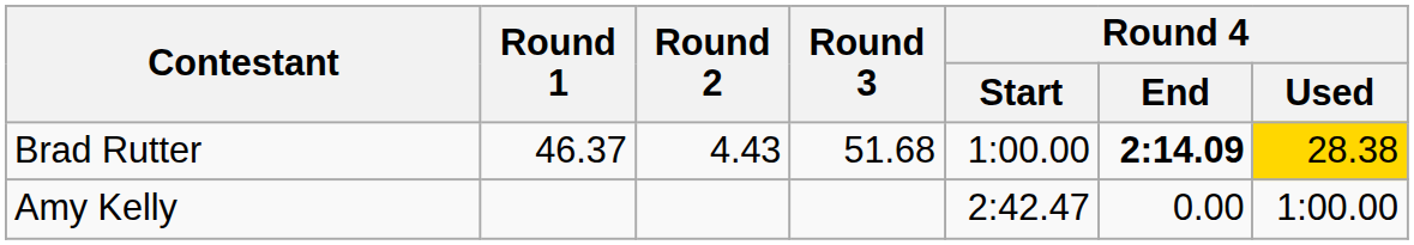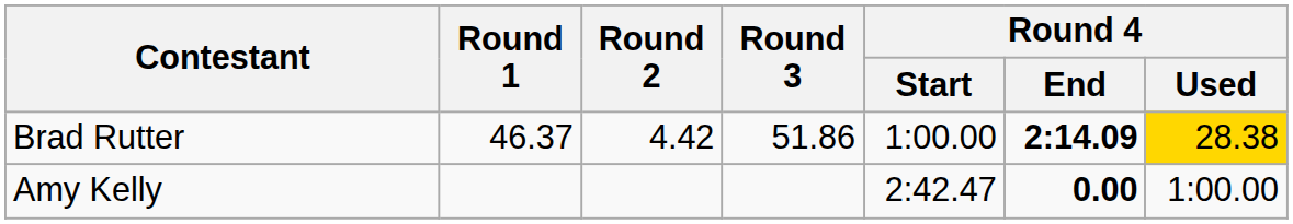 <table class="wikitable">
 <tr>
 <th rowspan="2" width="200">Contestant</th>
 <th rowspan="2" width="60">Round 1</th>
 <th rowspan="2" width="60">Round 2</th>
 <th rowspan="2" width="60">Round 3</th>
 <th colspan="3">Round 4</th>
 </tr>
 <tr>
 <th width="60">Start</th>
 <th width="60">End</th>
 <th width="60">Used</th>
 </tr>
 <tr>
 <td> Brad Rutter</td>
 <td align = right>46.37</td>
-<td align = right>4.43</td>
-<td align = right>51.68</td>
+<td align = right>4.42</td>
+<td align = right>51.86</td>
 <td align = right>1:00.00</td>
 <td align = right><strong>2:14.09</strong></td>
 <td align = right style="background: gold;">28.38</td>
 </tr>
 <tr>
 <td> Amy Kelly</td>
 <td align = right></td>
 <td align = right></td>
 <td align = right></td>
 <td align = right>2:42.47</td>
-<td align = right>0.00</td>
+<td align = right><strong>0.00</strong></td>
 <td align = right>1:00.00</td>
 </tr>
 </table>
